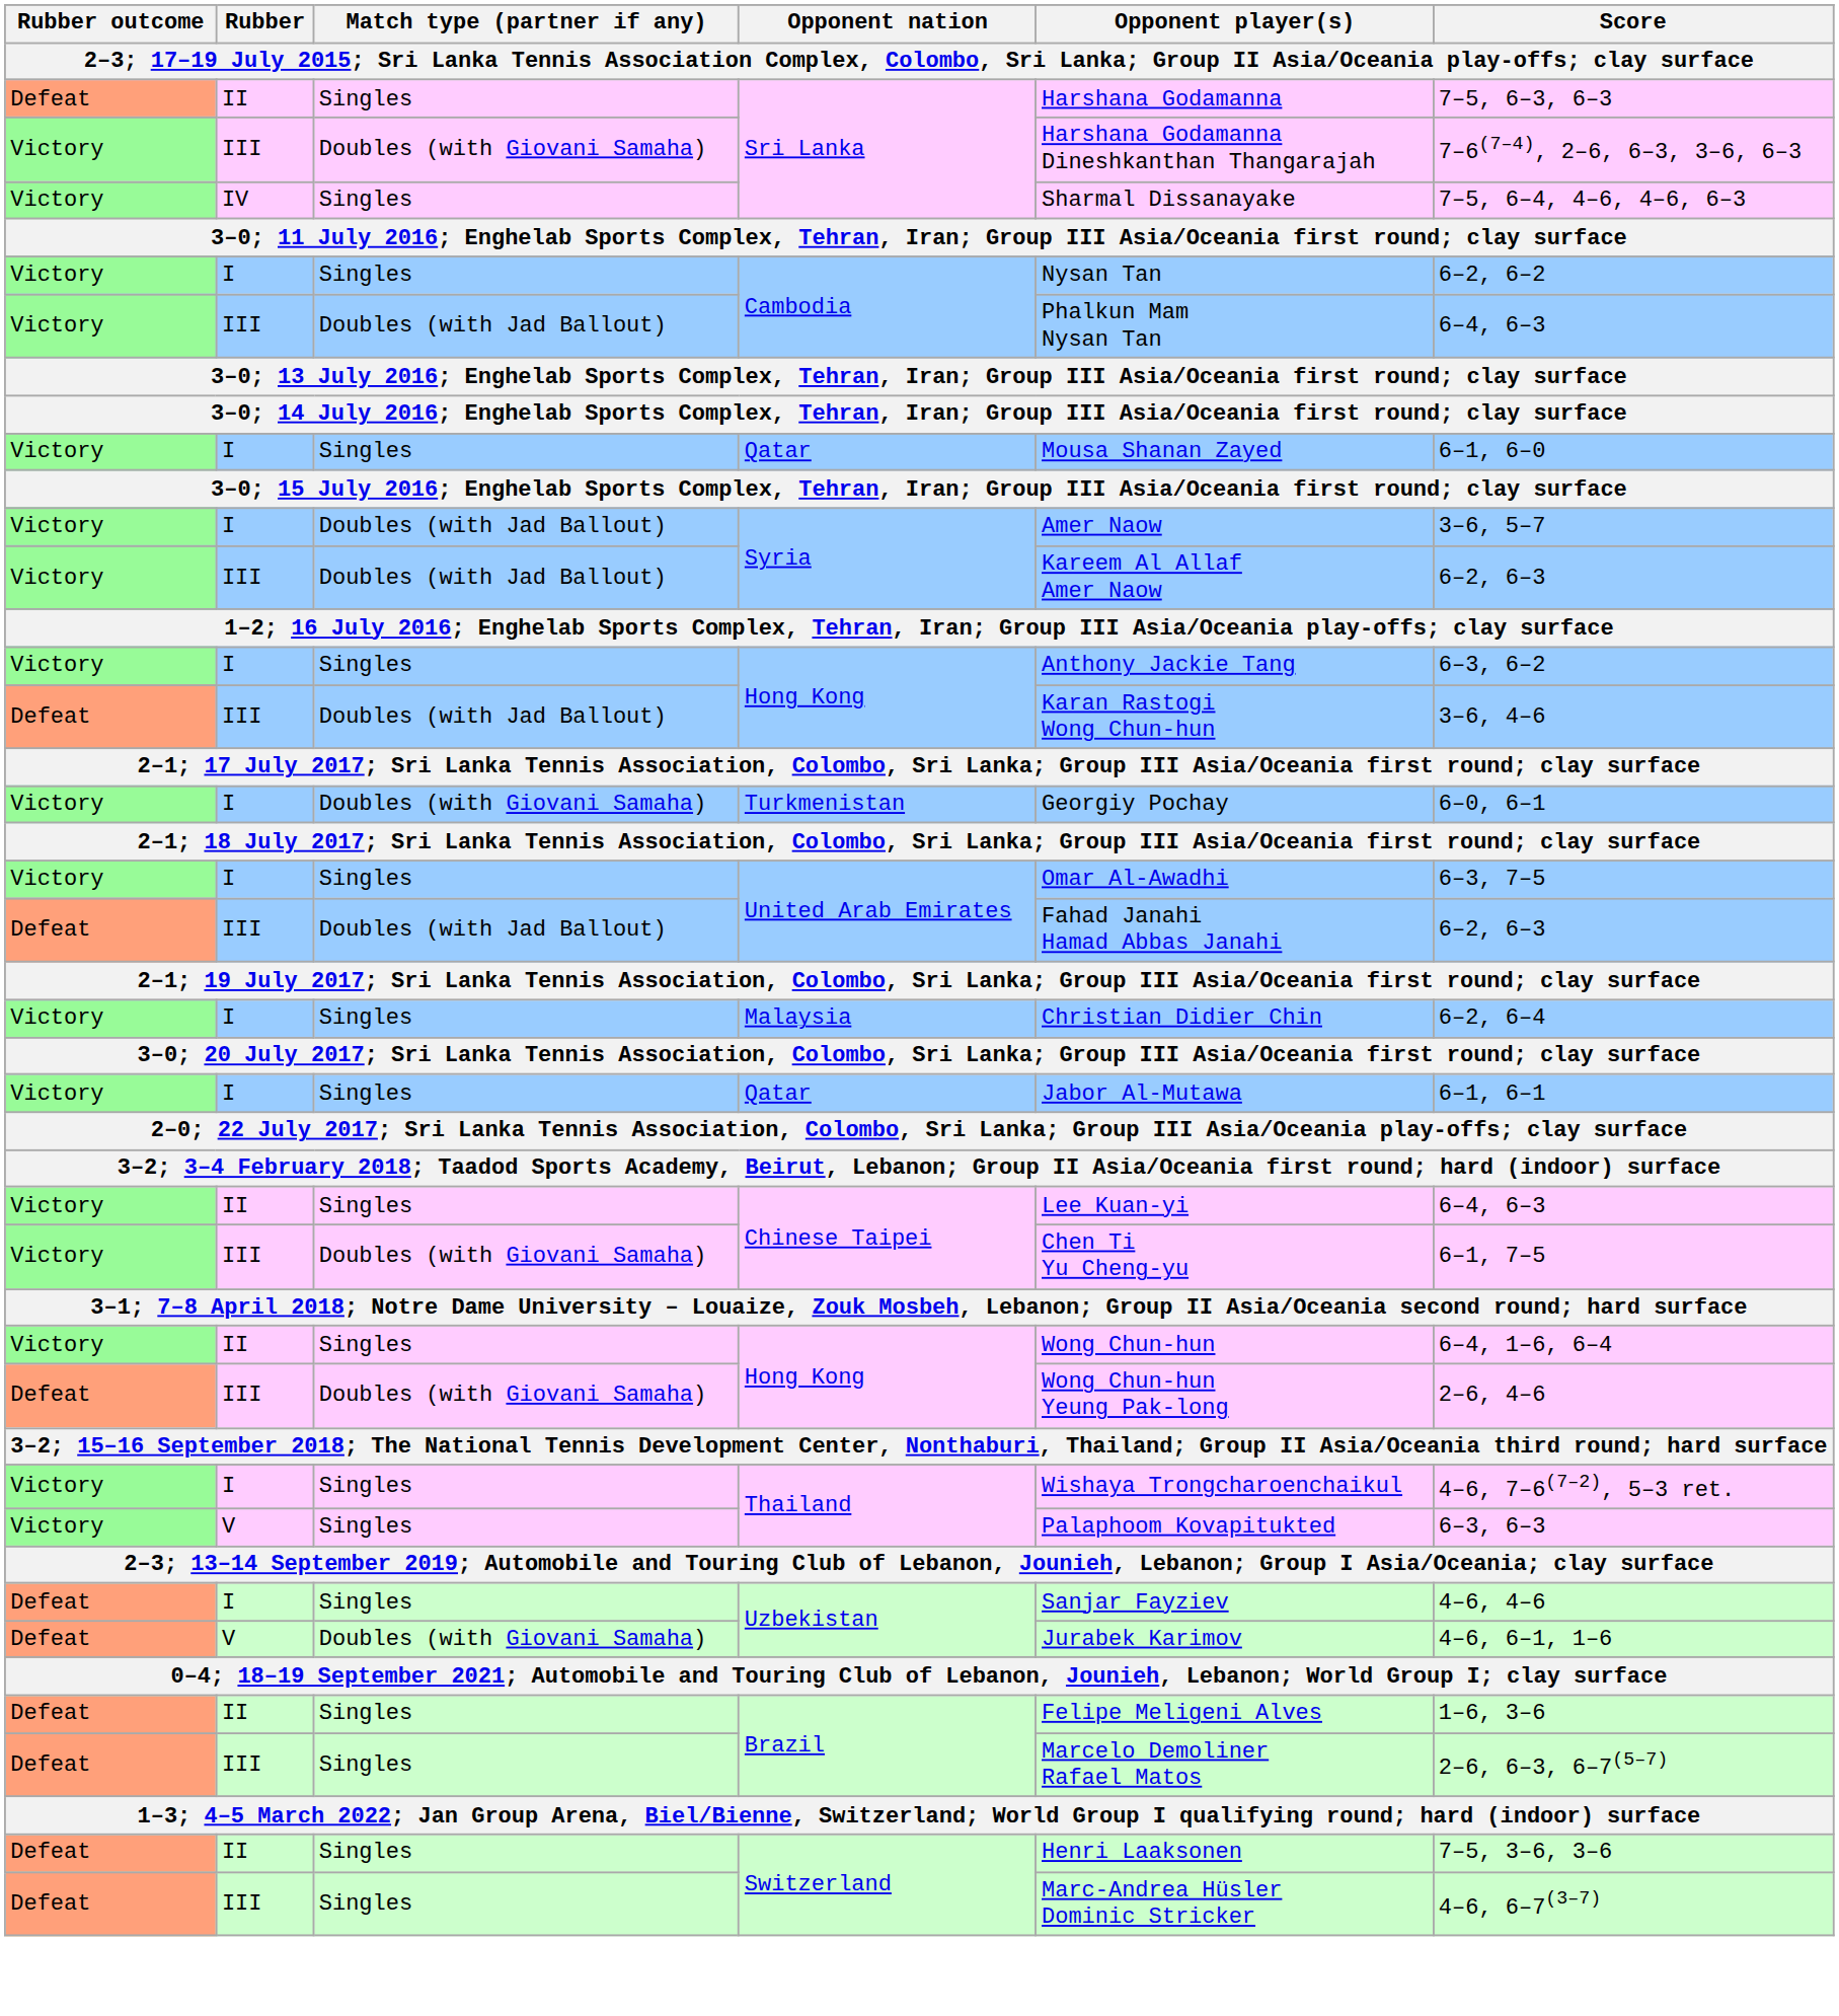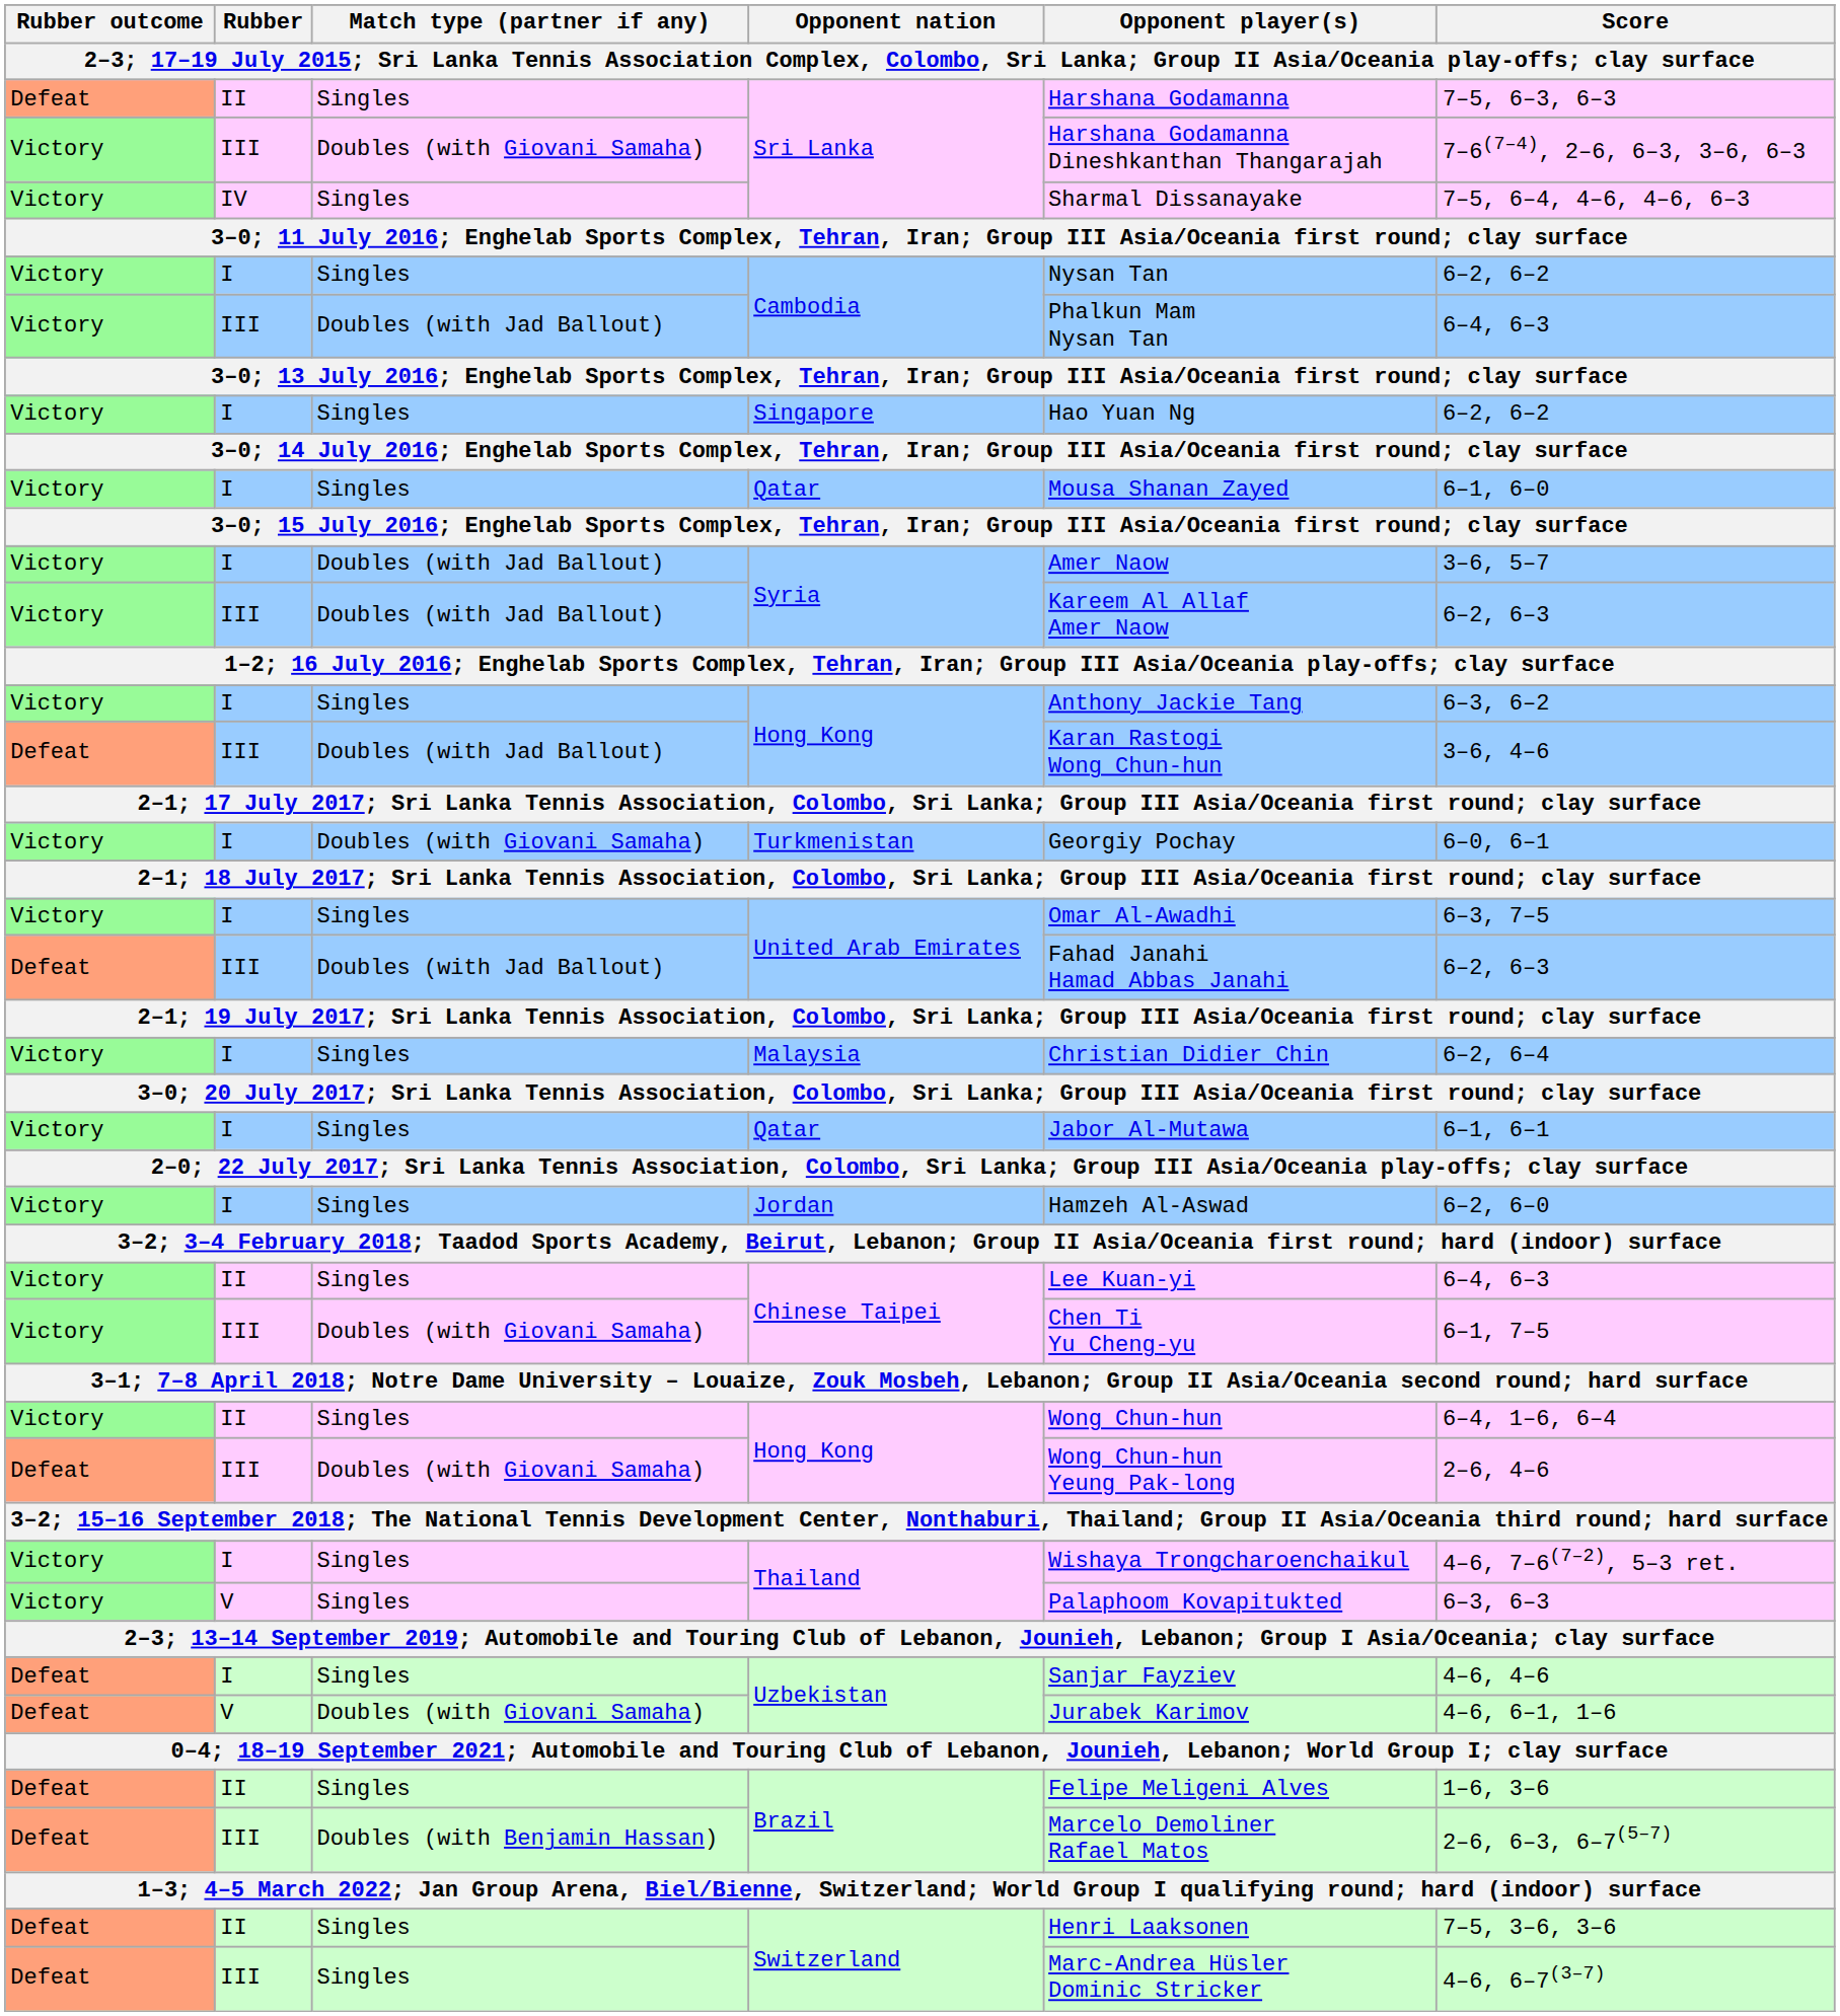 <table class="wikitable" style="font-size:90%">
 <tr>
 <th>Rubber outcome</th>
 <th>Rubber</th>
 <th>Match type (partner if any)</th>
 <th>Opponent nation</th>
 <th>Opponent player(s)</th>
 <th>Score</th>
 </tr>
 <tr>
 <th colspan="6"><small></small>2–3; <a href='#'>17–19 July 2015</a>; Sri Lanka Tennis Association Complex, <a href='#'>Colombo</a>, Sri Lanka; Group II Asia/Oceania play-offs; clay surface</th>
 </tr>
 <tr style="background:#fcf;">
 <td bgcolor="FFA07A">Defeat</td>
 <td>II</td>
 <td>Singles</td>
 <td rowspan="3"> <a href='#'>Sri Lanka</a></td>
 <td><a href='#'>Harshana Godamanna</a></td>
 <td>7–5, 6–3, 6–3</td>
 </tr>
 <tr style="background:#fcf;">
 <td bgcolor="98FB98">Victory</td>
 <td>III</td>
 <td>Doubles (with <a href='#'>Giovani Samaha</a>)</td>
 <td><a href='#'>Harshana Godamanna</a><br>Dineshkanthan Thangarajah</td>
 <td>7–6<sup>(7–4)</sup>, 2–6, 6–3, 3–6, 6–3</td>
 </tr>
 <tr style="background:#fcf;">
 <td bgcolor="98FB98">Victory</td>
 <td>IV</td>
 <td>Singles</td>
 <td>Sharmal Dissanayake</td>
 <td>7–5, 6–4, 4–6, 4–6, 6–3</td>
 </tr>
 <tr>
 <th colspan="6"><small></small>3–0; <a href='#'>11 July 2016</a>; Enghelab Sports Complex, <a href='#'>Tehran</a>, Iran; Group III Asia/Oceania first round; clay surface</th>
 </tr>
 <tr style="background:#9cf;">
 <td bgcolor="98FB98">Victory</td>
 <td>I</td>
 <td>Singles</td>
 <td rowspan="2"> <a href='#'>Cambodia</a></td>
 <td>Nysan Tan</td>
 <td>6–2, 6–2</td>
 </tr>
 <tr style="background:#9cf;">
 <td bgcolor="98FB98">Victory</td>
 <td>III</td>
 <td>Doubles (with Jad Ballout)</td>
 <td>Phalkun Mam<br>Nysan Tan</td>
 <td>6–4, 6–3</td>
 </tr>
 <tr>
 <th colspan="6"><small></small>3–0; <a href='#'>13 July 2016</a>; Enghelab Sports Complex, <a href='#'>Tehran</a>, Iran; Group III Asia/Oceania first round; clay surface</th>
+</tr>
+<tr style="background:#9cf;">
+<td bgcolor="98FB98">Victory</td>
+<td>I</td>
+<td>Singles</td>
+<td> <a href='#'>Singapore</a></td>
+<td>Hao Yuan Ng</td>
+<td>6–2, 6–2</td>
 </tr>
 <tr>
 <th colspan="6"><small></small>3–0; <a href='#'>14 July 2016</a>; Enghelab Sports Complex, <a href='#'>Tehran</a>, Iran; Group III Asia/Oceania first round; clay surface</th>
 </tr>
 <tr style="background:#9cf;">
 <td bgcolor="98FB98">Victory</td>
 <td>I</td>
 <td>Singles</td>
 <td> <a href='#'>Qatar</a></td>
 <td><a href='#'>Mousa Shanan Zayed</a></td>
 <td>6–1, 6–0</td>
 </tr>
 <tr>
 <th colspan="6"><small></small>3–0; <a href='#'>15 July 2016</a>; Enghelab Sports Complex, <a href='#'>Tehran</a>, Iran; Group III Asia/Oceania first round; clay surface</th>
 </tr>
 <tr style="background:#9cf;">
 <td bgcolor="98FB98">Victory</td>
 <td>I</td>
 <td>Doubles (with Jad Ballout)</td>
 <td rowspan="2"> <a href='#'>Syria</a></td>
 <td><a href='#'>Amer Naow</a></td>
 <td>3–6, 5–7</td>
 </tr>
 <tr style="background:#9cf;">
 <td bgcolor="98FB98">Victory</td>
 <td>III</td>
 <td>Doubles (with Jad Ballout)</td>
 <td><a href='#'>Kareem Al Allaf</a><br><a href='#'>Amer Naow</a></td>
 <td>6–2, 6–3</td>
 </tr>
 <tr>
 <th colspan="6"><small></small>1–2; <a href='#'>16 July 2016</a>; Enghelab Sports Complex, <a href='#'>Tehran</a>, Iran; Group III Asia/Oceania play-offs; clay surface</th>
 </tr>
 <tr style="background:#9cf;">
 <td bgcolor="98FB98">Victory</td>
 <td>I</td>
 <td>Singles</td>
 <td rowspan="2"> <a href='#'>Hong Kong</a></td>
 <td><a href='#'>Anthony Jackie Tang</a></td>
 <td>6–3, 6–2</td>
 </tr>
 <tr style="background:#9cf;">
 <td bgcolor="FFA07A">Defeat</td>
 <td>III</td>
 <td>Doubles (with Jad Ballout)</td>
 <td><a href='#'>Karan Rastogi</a><br><a href='#'>Wong Chun-hun</a></td>
 <td>3–6, 4–6</td>
 </tr>
 <tr>
 <th colspan="6"><small></small>2–1; <a href='#'>17 July 2017</a>; Sri Lanka Tennis Association, <a href='#'>Colombo</a>, Sri Lanka; Group III Asia/Oceania first round; clay surface</th>
 </tr>
 <tr style="background:#9cf;">
 <td bgcolor="98FB98">Victory</td>
 <td>I</td>
 <td>Doubles (with <a href='#'>Giovani Samaha</a>)</td>
 <td> <a href='#'>Turkmenistan</a></td>
 <td>Georgiy Pochay</td>
 <td>6–0, 6–1</td>
 </tr>
 <tr>
 <th colspan="6"><small></small>2–1; <a href='#'>18 July 2017</a>; Sri Lanka Tennis Association, <a href='#'>Colombo</a>, Sri Lanka; Group III Asia/Oceania first round; clay surface</th>
 </tr>
 <tr style="background:#9cf;">
 <td bgcolor="98FB98">Victory</td>
 <td>I</td>
 <td>Singles</td>
 <td rowspan="2"> <a href='#'>United Arab Emirates</a></td>
 <td><a href='#'>Omar Al-Awadhi</a></td>
 <td>6–3, 7–5</td>
 </tr>
 <tr style="background:#9cf;">
 <td bgcolor="FFA07A">Defeat</td>
 <td>III</td>
 <td>Doubles (with Jad Ballout)</td>
 <td>Fahad Janahi<br><a href='#'>Hamad Abbas Janahi</a></td>
 <td>6–2, 6–3</td>
 </tr>
 <tr>
 <th colspan="6"><small></small>2–1; <a href='#'>19 July 2017</a>; Sri Lanka Tennis Association, <a href='#'>Colombo</a>, Sri Lanka; Group III Asia/Oceania first round; clay surface</th>
 </tr>
 <tr style="background:#9cf;">
 <td bgcolor="98FB98">Victory</td>
 <td>I</td>
 <td>Singles</td>
 <td> <a href='#'>Malaysia</a></td>
 <td><a href='#'>Christian Didier Chin</a></td>
 <td>6–2, 6–4</td>
 </tr>
 <tr>
 <th colspan="6"><small></small>3–0; <a href='#'>20 July 2017</a>; Sri Lanka Tennis Association, <a href='#'>Colombo</a>, Sri Lanka; Group III Asia/Oceania first round; clay surface</th>
 </tr>
 <tr style="background:#9cf;">
 <td bgcolor="98FB98">Victory</td>
 <td>I</td>
 <td>Singles</td>
 <td> <a href='#'>Qatar</a></td>
 <td><a href='#'>Jabor Al-Mutawa</a></td>
 <td>6–1, 6–1</td>
 </tr>
 <tr>
 <th colspan="6"><small></small>2–0; <a href='#'>22 July 2017</a>; Sri Lanka Tennis Association, <a href='#'>Colombo</a>, Sri Lanka; Group III Asia/Oceania play-offs; clay surface</th>
 </tr>
+<tr style="background:#9cf;">
+<td bgcolor="98FB98">Victory</td>
+<td>I</td>
+<td>Singles</td>
+<td> <a href='#'>Jordan</a></td>
+<td>Hamzeh Al-Aswad</td>
+<td>6–2, 6–0</td>
+</tr>
 <tr>
 <th colspan="6"><small></small>3–2; <a href='#'>3–4 February 2018</a>; Taadod Sports Academy, <a href='#'>Beirut</a>, Lebanon; Group II Asia/Oceania first round; hard (indoor) surface</th>
 </tr>
 <tr style="background:#fcf;">
 <td bgcolor="98FB98">Victory</td>
 <td>II</td>
 <td>Singles</td>
 <td rowspan="2"> <a href='#'>Chinese Taipei</a></td>
 <td><a href='#'>Lee Kuan-yi</a></td>
 <td>6–4, 6–3</td>
 </tr>
 <tr style="background:#fcf;">
 <td bgcolor="98FB98">Victory</td>
 <td>III</td>
 <td>Doubles (with <a href='#'>Giovani Samaha</a>)</td>
 <td><a href='#'>Chen Ti</a><br><a href='#'>Yu Cheng-yu</a></td>
 <td>6–1, 7–5</td>
 </tr>
 <tr>
 <th colspan="6"><small></small>3–1; <a href='#'>7–8 April 2018</a>; Notre Dame University – Louaize, <a href='#'>Zouk Mosbeh</a>, Lebanon; Group II Asia/Oceania second round; hard surface</th>
 </tr>
 <tr style="background:#fcf;">
 <td bgcolor="98FB98">Victory</td>
 <td>II</td>
 <td>Singles</td>
 <td rowspan="2"> <a href='#'>Hong Kong</a></td>
 <td><a href='#'>Wong Chun-hun</a></td>
 <td>6–4, 1–6, 6–4</td>
 </tr>
 <tr style="background:#fcf;">
 <td bgcolor="FFA07A">Defeat</td>
 <td>III</td>
 <td>Doubles (with <a href='#'>Giovani Samaha</a>)</td>
 <td><a href='#'>Wong Chun-hun</a><br><a href='#'>Yeung Pak-long</a></td>
 <td>2–6, 4–6</td>
 </tr>
 <tr>
 <th colspan="6"><small></small>3–2; <a href='#'>15–16 September 2018</a>; The National Tennis Development Center, <a href='#'>Nonthaburi</a>, Thailand; Group II Asia/Oceania third round; hard surface</th>
 </tr>
 <tr style="background:#fcf;">
 <td bgcolor="98FB98">Victory</td>
 <td>I</td>
 <td>Singles</td>
 <td rowspan="2"> <a href='#'>Thailand</a></td>
 <td><a href='#'>Wishaya Trongcharoenchaikul</a></td>
 <td>4–6, 7–6<sup>(7–2)</sup>, 5–3 ret.</td>
 </tr>
 <tr style="background:#fcf;">
 <td bgcolor="98FB98">Victory</td>
 <td>V</td>
 <td>Singles</td>
 <td><a href='#'>Palaphoom Kovapitukted</a></td>
 <td>6–3, 6–3</td>
 </tr>
 <tr>
 <th colspan="6"><small></small>2–3; <a href='#'>13–14 September 2019</a>; Automobile and Touring Club of Lebanon, <a href='#'>Jounieh</a>, Lebanon; Group I Asia/Oceania; clay surface</th>
 </tr>
 <tr style="background:#cfc;">
 <td bgcolor="FFA07A">Defeat</td>
 <td>I</td>
 <td>Singles</td>
 <td rowspan="2"> <a href='#'>Uzbekistan</a></td>
 <td><a href='#'>Sanjar Fayziev</a></td>
 <td>4–6, 4–6</td>
 </tr>
 <tr style="background:#cfc;">
 <td bgcolor="FFA07A">Defeat</td>
 <td>V</td>
 <td>Doubles (with <a href='#'>Giovani Samaha</a>)</td>
 <td><a href='#'>Jurabek Karimov</a></td>
 <td>4–6, 6–1, 1–6</td>
 </tr>
 <tr>
 <th colspan="6"><small></small>0–4; <a href='#'>18–19 September 2021</a>; Automobile and Touring Club of Lebanon, <a href='#'>Jounieh</a>, Lebanon; World Group I; clay surface</th>
 </tr>
 <tr style="background:#cfc;">
 <td bgcolor="FFA07A">Defeat</td>
 <td>II</td>
 <td>Singles</td>
 <td rowspan="2"> <a href='#'>Brazil</a></td>
 <td><a href='#'>Felipe Meligeni Alves</a></td>
 <td>1–6, 3–6</td>
 </tr>
 <tr style="background:#cfc;">
 <td bgcolor="FFA07A">Defeat</td>
 <td>III</td>
-<td>Singles</td>
+<td>Doubles (with <a href='#'>Benjamin Hassan</a>)</td>
 <td><a href='#'>Marcelo Demoliner</a><br><a href='#'>Rafael Matos</a></td>
 <td>2–6, 6–3, 6–7<sup>(5–7)</sup></td>
 </tr>
 <tr>
 <th colspan="6"><small></small>1–3; <a href='#'>4–5 March 2022</a>; Jan Group Arena, <a href='#'>Biel/Bienne</a>, Switzerland; World Group I qualifying round; hard (indoor) surface</th>
 </tr>
 <tr style="background:#cfc;">
 <td bgcolor="FFA07A">Defeat</td>
 <td>II</td>
 <td>Singles</td>
 <td rowspan="2"> <a href='#'>Switzerland</a></td>
 <td><a href='#'>Henri Laaksonen</a></td>
 <td>7–5, 3–6, 3–6</td>
 </tr>
 <tr style="background:#cfc;">
 <td bgcolor="FFA07A">Defeat</td>
 <td>III</td>
 <td>Singles</td>
 <td><a href='#'>Marc-Andrea Hüsler</a><br><a href='#'>Dominic Stricker</a></td>
 <td>4–6, 6–7<sup>(3–7)</sup></td>
 </tr>
 </table>
